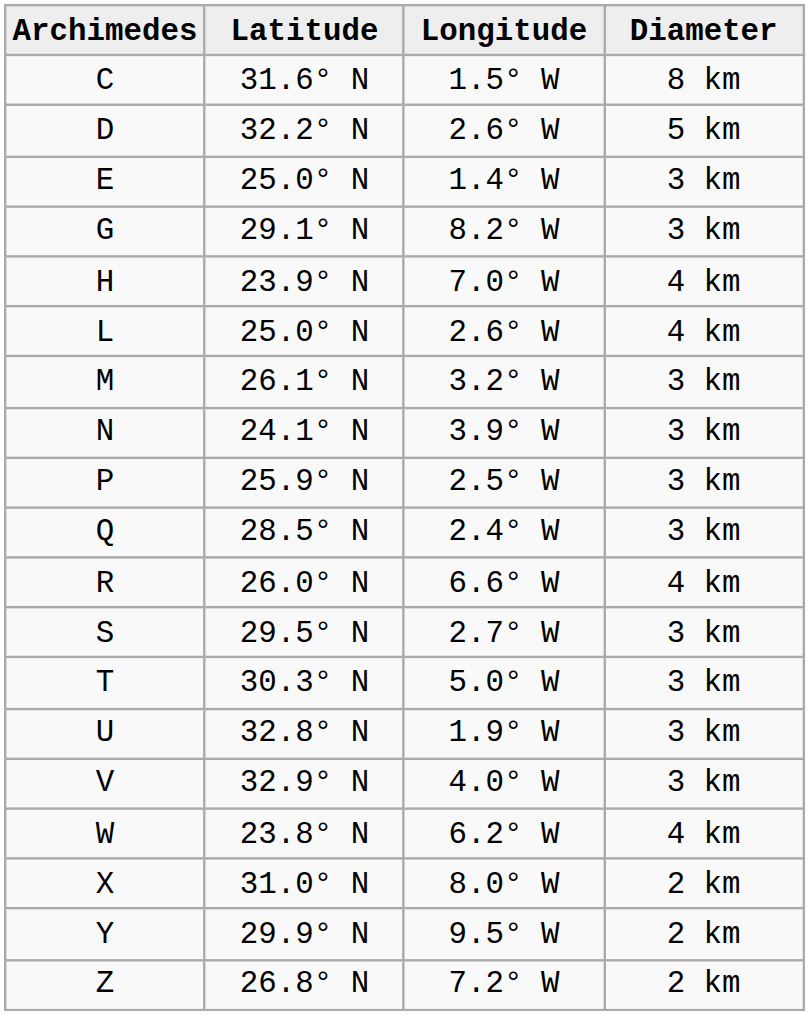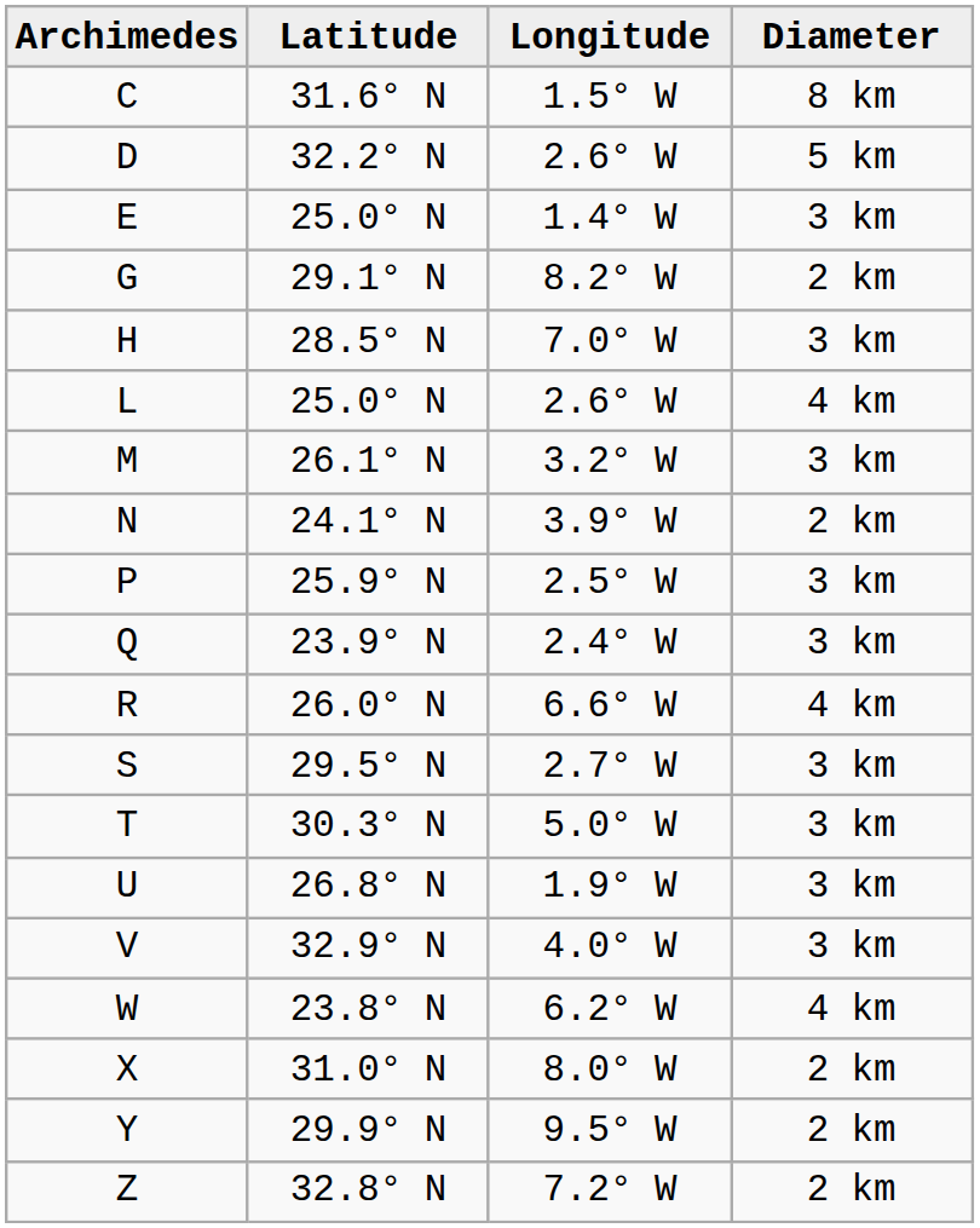 <table class="wikitable" style="text-align:center">
 <tr>
 <th width="25%" style="background:#eeeeee;">Archimedes</th>
 <th width="25%" style="background:#eeeeee;">Latitude</th>
 <th width="25%" style="background:#eeeeee;">Longitude</th>
 <th width="25%" style="background:#eeeeee;">Diameter</th>
 </tr>
 <tr>
 <td>C</td>
 <td>31.6° N</td>
 <td>1.5° W</td>
 <td>8 km</td>
 </tr>
 <tr>
 <td>D</td>
 <td>32.2° N</td>
 <td>2.6° W</td>
 <td>5 km</td>
 </tr>
 <tr>
 <td>E</td>
 <td>25.0° N</td>
 <td>1.4° W</td>
 <td>3 km</td>
 </tr>
 <tr>
 <td>G</td>
 <td>29.1° N</td>
 <td>8.2° W</td>
-<td>3 km</td>
+<td>2 km</td>
 </tr>
 <tr>
 <td>H</td>
-<td>23.9° N</td>
+<td>28.5° N</td>
 <td>7.0° W</td>
-<td>4 km</td>
+<td>3 km</td>
 </tr>
 <tr>
 <td>L</td>
 <td>25.0° N</td>
 <td>2.6° W</td>
 <td>4 km</td>
 </tr>
 <tr>
 <td>M</td>
 <td>26.1° N</td>
 <td>3.2° W</td>
 <td>3 km</td>
 </tr>
 <tr>
 <td>N</td>
 <td>24.1° N</td>
 <td>3.9° W</td>
-<td>3 km</td>
+<td>2 km</td>
 </tr>
 <tr>
 <td>P</td>
 <td>25.9° N</td>
 <td>2.5° W</td>
 <td>3 km</td>
 </tr>
 <tr>
 <td>Q</td>
-<td>28.5° N</td>
+<td>23.9° N</td>
 <td>2.4° W</td>
 <td>3 km</td>
 </tr>
 <tr>
 <td>R</td>
 <td>26.0° N</td>
 <td>6.6° W</td>
 <td>4 km</td>
 </tr>
 <tr>
 <td>S</td>
 <td>29.5° N</td>
 <td>2.7° W</td>
 <td>3 km</td>
 </tr>
 <tr>
 <td>T</td>
 <td>30.3° N</td>
 <td>5.0° W</td>
 <td>3 km</td>
 </tr>
 <tr>
 <td>U</td>
-<td>32.8° N</td>
+<td>26.8° N</td>
 <td>1.9° W</td>
 <td>3 km</td>
 </tr>
 <tr>
 <td>V</td>
 <td>32.9° N</td>
 <td>4.0° W</td>
 <td>3 km</td>
 </tr>
 <tr>
 <td>W</td>
 <td>23.8° N</td>
 <td>6.2° W</td>
 <td>4 km</td>
 </tr>
 <tr>
 <td>X</td>
 <td>31.0° N</td>
 <td>8.0° W</td>
 <td>2 km</td>
 </tr>
 <tr>
 <td>Y</td>
 <td>29.9° N</td>
 <td>9.5° W</td>
 <td>2 km</td>
 </tr>
 <tr>
 <td>Z</td>
-<td>26.8° N</td>
+<td>32.8° N</td>
 <td>7.2° W</td>
 <td>2 km</td>
 </tr>
 </table>
